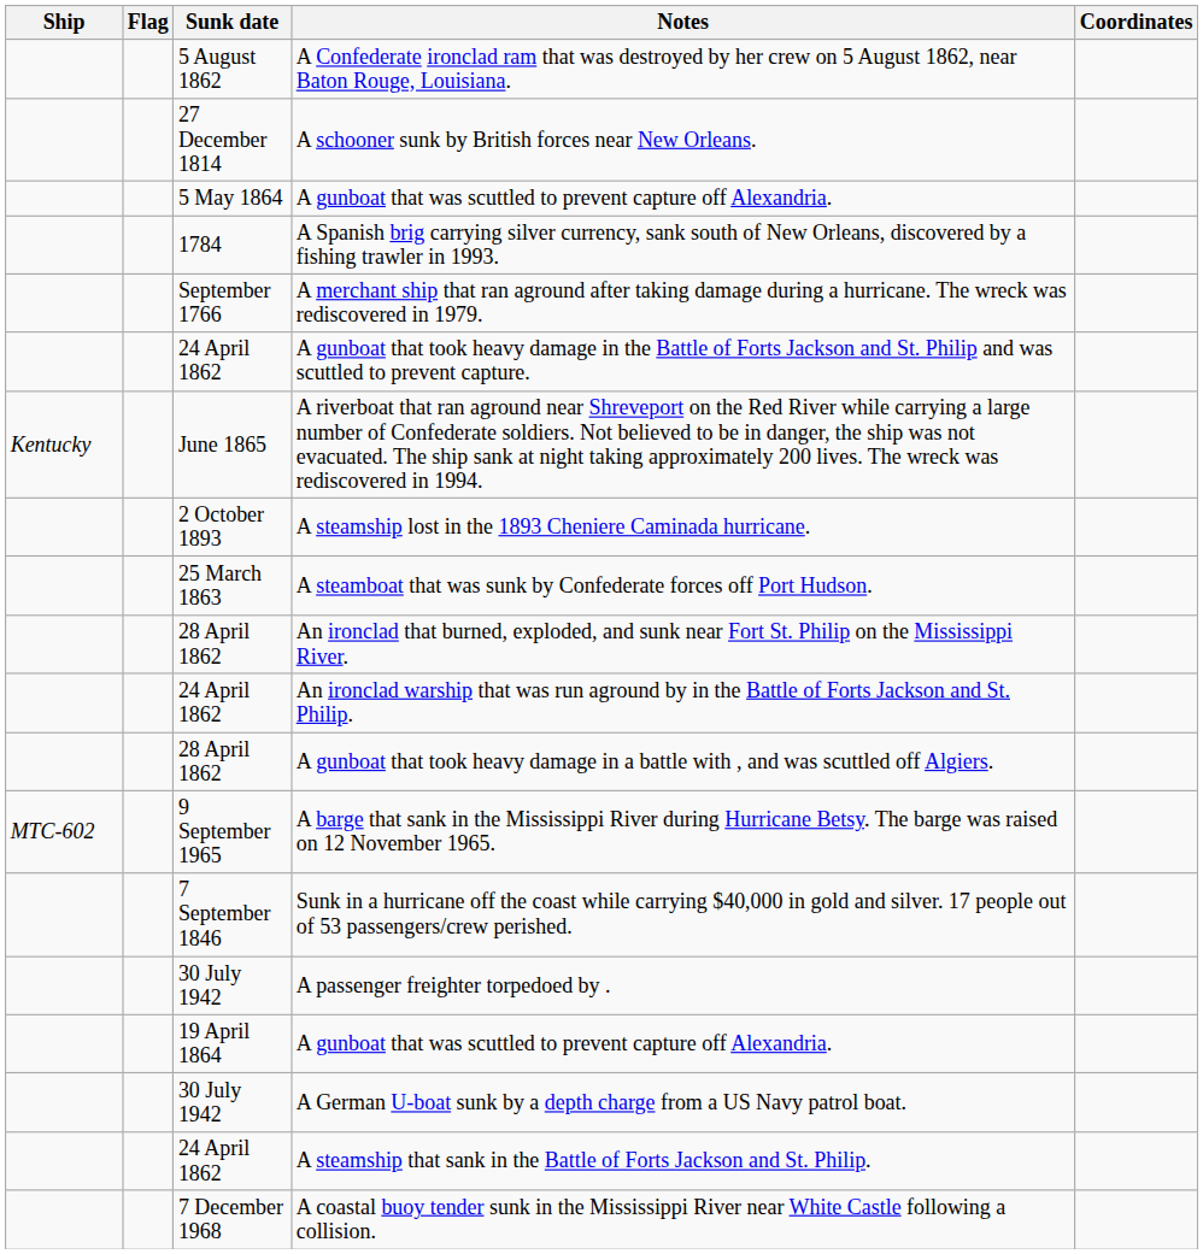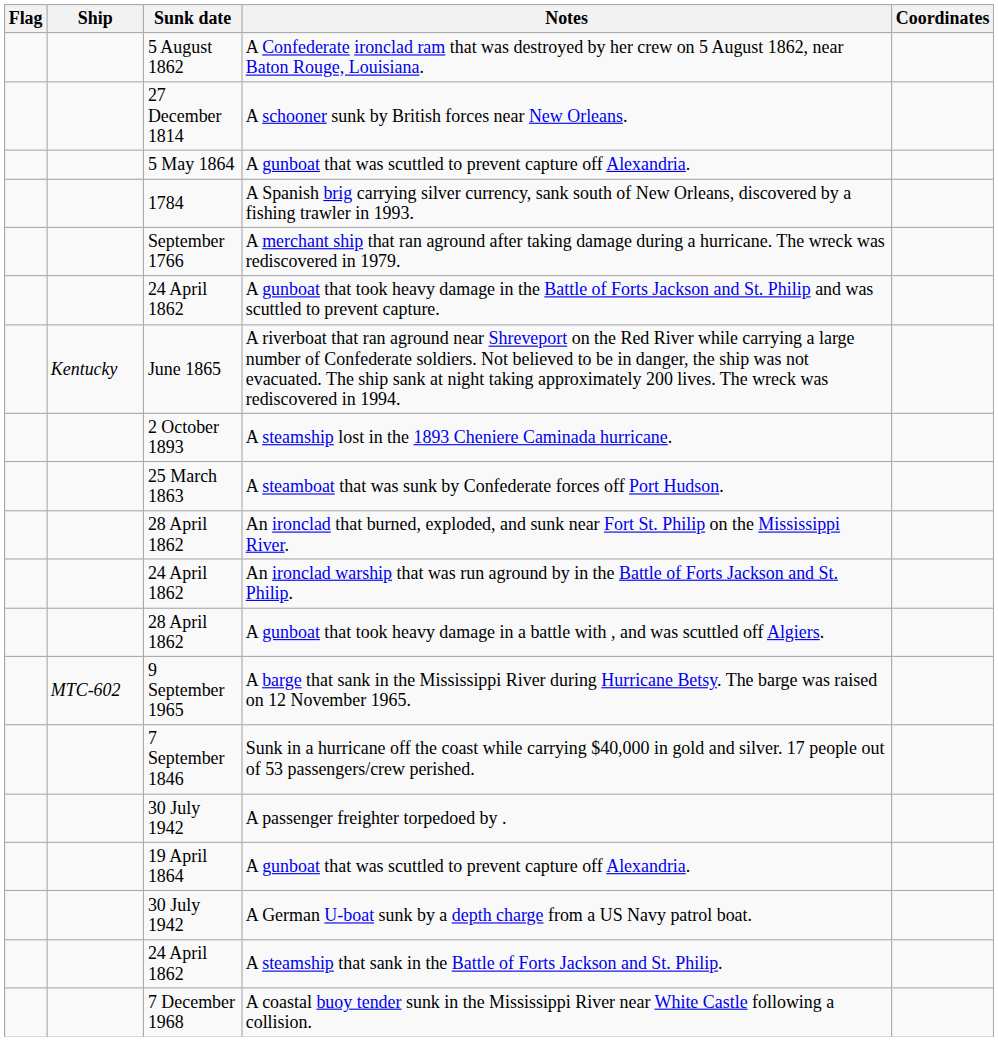 <table class=wikitable | style = "width:100%">
 <tr>
+<th>Flag</th>
 <th style="width:10%">Ship</th>
-<th>Flag</th>
 <th style="width:10%">Sunk date</th>
 <th style="width:70%">Notes</th>
 <th style="width:10%">Coordinates</th>
 </tr>
 <tr>
 <td></td>
 <td></td>
 <td>5 August 1862</td>
 <td>A <a href='#'>Confederate</a> <a href='#'>ironclad ram</a> that was destroyed by her crew on 5 August 1862, near <a href='#'>Baton Rouge, Louisiana</a>.</td>
 <td></td>
 </tr>
 <tr>
 <td></td>
 <td></td>
 <td>27 December 1814</td>
 <td>A <a href='#'>schooner</a> sunk by British forces near <a href='#'>New Orleans</a>.</td>
 <td></td>
 </tr>
 <tr>
 <td></td>
 <td></td>
 <td>5 May 1864</td>
 <td>A <a href='#'>gunboat</a> that was scuttled to prevent capture off <a href='#'>Alexandria</a>.</td>
 <td></td>
 </tr>
 <tr>
 <td></td>
 <td></td>
 <td>1784</td>
 <td>A Spanish <a href='#'>brig</a> carrying silver currency, sank  south of New Orleans, discovered by a fishing trawler in 1993.</td>
 <td></td>
 </tr>
 <tr>
 <td></td>
 <td></td>
 <td>September 1766</td>
 <td>A <a href='#'>merchant ship</a> that ran aground after taking damage during a hurricane. The wreck was rediscovered in 1979.</td>
 <td></td>
 </tr>
 <tr>
 <td></td>
 <td></td>
 <td>24 April 1862</td>
 <td>A <a href='#'>gunboat</a> that took heavy damage in the <a href='#'>Battle of Forts Jackson and St. Philip</a> and was scuttled to prevent capture.</td>
 <td></td>
 </tr>
 <tr>
+<td></td>
 <td><em>Kentucky</em></td>
-<td></td>
 <td>June 1865</td>
 <td>A riverboat that ran aground near <a href='#'>Shreveport</a> on the Red River while carrying a large number of Confederate soldiers.  Not believed to be in danger, the ship was not evacuated.  The ship sank at night taking approximately 200 lives.   The wreck was rediscovered in 1994.</td>
 <td></td>
 </tr>
 <tr>
 <td></td>
 <td></td>
 <td>2 October 1893</td>
 <td>A <a href='#'>steamship</a> lost in the <a href='#'>1893 Cheniere Caminada hurricane</a>.</td>
 <td></td>
 </tr>
 <tr>
 <td></td>
 <td></td>
 <td>25 March 1863</td>
 <td>A <a href='#'>steamboat</a> that was sunk by Confederate forces off <a href='#'>Port Hudson</a>.</td>
 <td></td>
 </tr>
 <tr>
 <td></td>
 <td></td>
 <td>28 April 1862</td>
 <td>An <a href='#'>ironclad</a> that burned, exploded, and sunk near <a href='#'>Fort St. Philip</a> on the <a href='#'>Mississippi River</a>.</td>
 <td></td>
 </tr>
 <tr>
 <td></td>
 <td></td>
 <td>24 April 1862</td>
 <td>An <a href='#'>ironclad warship</a> that was run aground by  in the <a href='#'>Battle of Forts Jackson and St. Philip</a>.</td>
 <td></td>
 </tr>
 <tr>
 <td></td>
 <td></td>
 <td>28 April 1862</td>
 <td>A <a href='#'>gunboat</a> that took heavy damage in a battle with , and was scuttled off <a href='#'>Algiers</a>.</td>
 <td></td>
 </tr>
 <tr>
+<td></td>
 <td><em>MTC-602</em></td>
-<td></td>
 <td>9 September 1965</td>
 <td>A <a href='#'>barge</a> that sank in the Mississippi River during <a href='#'>Hurricane Betsy</a>.  The barge was raised on 12 November 1965.</td>
 <td></td>
 </tr>
 <tr>
 <td></td>
 <td></td>
 <td>7 September 1846</td>
 <td>Sunk in a hurricane off the coast while carrying $40,000 in gold and silver. 17 people out of 53 passengers/crew perished.</td>
 <td></td>
 </tr>
 <tr>
 <td></td>
 <td></td>
 <td>30 July 1942</td>
 <td>A passenger freighter torpedoed by .</td>
 <td></td>
 </tr>
 <tr>
 <td></td>
 <td></td>
 <td>19 April 1864</td>
 <td>A <a href='#'>gunboat</a> that was scuttled to prevent capture off <a href='#'>Alexandria</a>.</td>
 <td></td>
 </tr>
 <tr>
 <td></td>
 <td></td>
 <td>30 July 1942</td>
 <td>A German <a href='#'>U-boat</a> sunk by a <a href='#'>depth charge</a> from a US Navy patrol boat.</td>
 <td></td>
 </tr>
 <tr>
 <td></td>
 <td></td>
 <td>24 April 1862</td>
 <td>A <a href='#'>steamship</a> that sank in the <a href='#'>Battle of Forts Jackson and St. Philip</a>.</td>
 <td></td>
 </tr>
 <tr>
 <td></td>
 <td></td>
 <td>7 December 1968</td>
 <td>A coastal <a href='#'>buoy tender</a> sunk in the Mississippi River near <a href='#'>White Castle</a> following a collision.</td>
 <td></td>
 </tr>
 </table>
